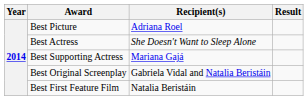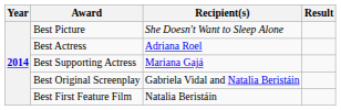 <table class="wikitable">
 <tr>
 <th scope="col">Year</th>
 <th scope="col">Award</th>
 <th scope="col">Recipient(s)</th>
 <th scope="col">Result</th>
 </tr>
 <tr>
 <th rowspan="5" scope="row"><a href='#'>2014</a></th>
 <td>Best Picture</td>
-<td><a href='#'>Adriana Roel</a></td>
+<td><em>She Doesn't Want to Sleep Alone</em></td>
 <td></td>
 </tr>
 <tr>
 <td>Best Actress</td>
-<td><em>She Doesn't Want to Sleep Alone</em></td>
+<td><a href='#'>Adriana Roel</a></td>
 <td></td>
 </tr>
 <tr>
 <td>Best Supporting Actress</td>
 <td><a href='#'>Mariana Gajá</a></td>
 <td></td>
 </tr>
 <tr>
 <td>Best Original Screenplay</td>
 <td>Gabriela Vidal and <a href='#'>Natalia Beristáin</a></td>
 <td></td>
 </tr>
 <tr>
 <td>Best First Feature Film</td>
 <td>Natalia Beristáin</td>
 <td></td>
 </tr>
 </table>
